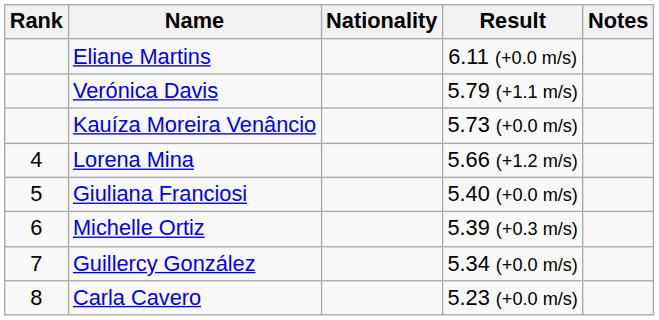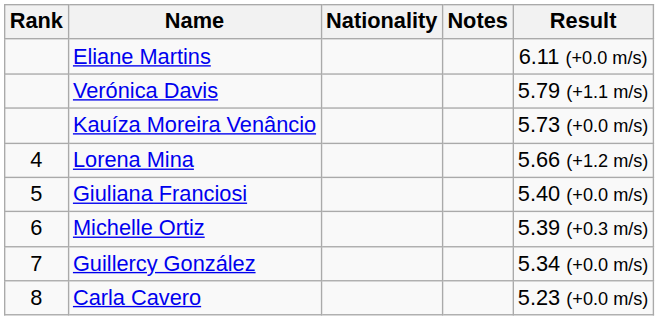 <table class="wikitable sortable" style="text-align:center">
 <tr>
 <th>Rank</th>
 <th>Name</th>
 <th>Nationality</th>
+<th>Notes</th>
 <th>Result</th>
-<th>Notes</th>
 </tr>
 <tr>
 <td align=center></td>
 <td align=left><a href='#'>Eliane Martins</a></td>
 <td align=left></td>
+<td></td>
 <td>6.11 <small>(+0.0 m/s)</small></td>
-<td></td>
 </tr>
 <tr>
 <td align=center></td>
 <td align=left><a href='#'>Verónica Davis</a></td>
 <td align=left></td>
+<td></td>
 <td>5.79 <small>(+1.1 m/s)</small></td>
-<td></td>
 </tr>
 <tr>
 <td align=center></td>
 <td align=left><a href='#'>Kauíza Moreira Venâncio</a></td>
 <td align=left></td>
+<td></td>
 <td>5.73 <small>(+0.0 m/s)</small></td>
-<td></td>
 </tr>
 <tr>
 <td align=center>4</td>
 <td align=left><a href='#'>Lorena Mina</a></td>
 <td align=left></td>
+<td></td>
 <td>5.66 <small>(+1.2 m/s)</small></td>
-<td></td>
 </tr>
 <tr>
 <td align=center>5</td>
 <td align=left><a href='#'>Giuliana Franciosi</a></td>
 <td align=left></td>
+<td></td>
 <td>5.40 <small>(+0.0 m/s)</small></td>
-<td></td>
 </tr>
 <tr>
 <td align=center>6</td>
 <td align=left><a href='#'>Michelle Ortiz</a></td>
 <td align=left></td>
+<td></td>
 <td>5.39 <small>(+0.3 m/s)</small></td>
-<td></td>
 </tr>
 <tr>
 <td align=center>7</td>
 <td align=left><a href='#'>Guillercy González</a></td>
 <td align=left></td>
+<td></td>
 <td>5.34 <small>(+0.0 m/s)</small></td>
-<td></td>
 </tr>
 <tr>
 <td align=center>8</td>
 <td align=left><a href='#'>Carla Cavero</a></td>
 <td align=left></td>
+<td></td>
 <td>5.23 <small>(+0.0 m/s)</small></td>
-<td></td>
 </tr>
 </table>
